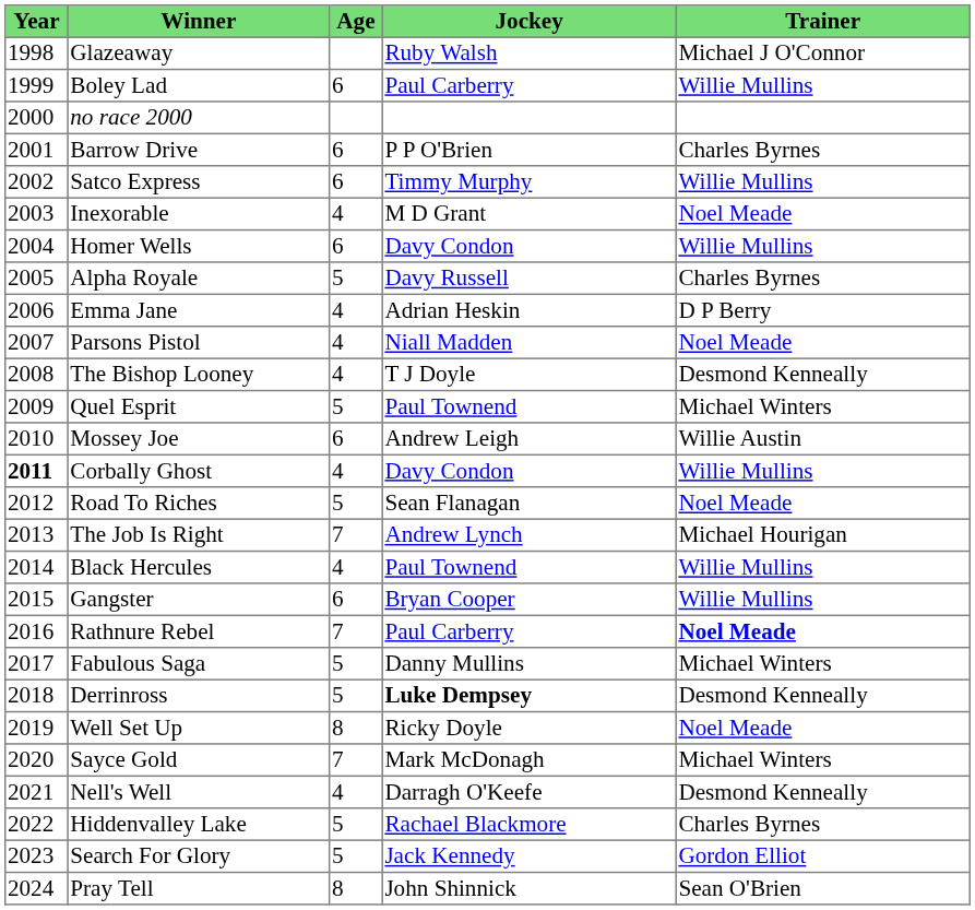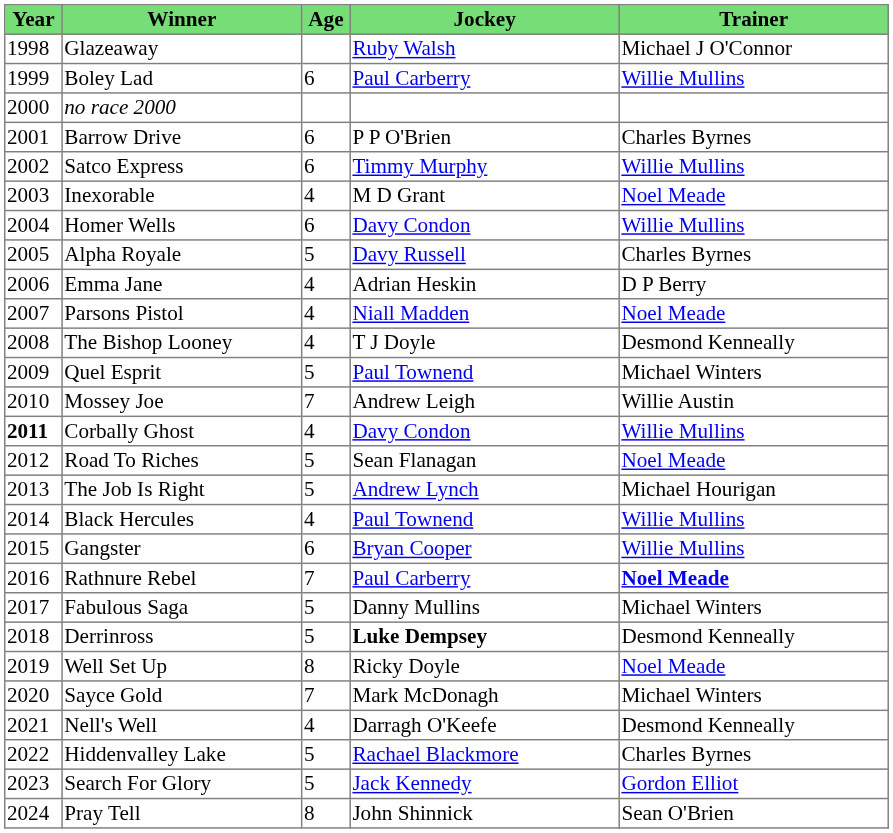 <table class = "sortable" | border="1" style="border-collapse: collapse; font-size:90%">
 <tr bgcolor="#77dd77" align="center">
 <td style="width:36px"><strong>Year</strong></td>
 <td style="width:160px"><strong>Winner</strong></td>
 <td style="width:30px"><strong>Age</strong></td>
 <td style="width:180px"><strong>Jockey</strong></td>
 <td style="width:180px"><strong>Trainer</strong></td>
 </tr>
 <tr>
 <td>1998</td>
 <td>Glazeaway</td>
 <td></td>
 <td><a href='#'>Ruby Walsh</a></td>
 <td>Michael J O'Connor</td>
 </tr>
 <tr>
 <td>1999</td>
 <td>Boley Lad</td>
 <td>6</td>
 <td><a href='#'>Paul Carberry</a></td>
 <td><a href='#'>Willie Mullins</a></td>
 </tr>
 <tr>
 <td>2000</td>
 <td><em>no race 2000</em></td>
 <td></td>
 <td></td>
 <td></td>
 </tr>
 <tr>
 <td>2001</td>
 <td>Barrow Drive</td>
 <td>6</td>
 <td>P P O'Brien</td>
 <td>Charles Byrnes</td>
 </tr>
 <tr>
 <td>2002</td>
 <td>Satco Express</td>
 <td>6</td>
 <td><a href='#'>Timmy Murphy</a></td>
 <td><a href='#'>Willie Mullins</a></td>
 </tr>
 <tr>
 <td>2003</td>
 <td>Inexorable</td>
 <td>4</td>
 <td>M D Grant</td>
 <td><a href='#'>Noel Meade</a></td>
 </tr>
 <tr>
 <td>2004</td>
 <td>Homer Wells</td>
 <td>6</td>
 <td><a href='#'>Davy Condon</a></td>
 <td><a href='#'>Willie Mullins</a></td>
 </tr>
 <tr>
 <td>2005</td>
 <td>Alpha Royale</td>
 <td>5</td>
 <td><a href='#'>Davy Russell</a></td>
 <td>Charles Byrnes</td>
 </tr>
 <tr>
 <td>2006</td>
 <td>Emma Jane</td>
 <td>4</td>
 <td>Adrian Heskin</td>
 <td>D P Berry</td>
 </tr>
 <tr>
 <td>2007</td>
 <td>Parsons Pistol</td>
 <td>4</td>
 <td><a href='#'>Niall Madden</a></td>
 <td><a href='#'>Noel Meade</a></td>
 </tr>
 <tr>
 <td>2008</td>
 <td>The Bishop Looney</td>
 <td>4</td>
 <td>T J Doyle</td>
 <td>Desmond Kenneally</td>
 </tr>
 <tr>
 <td>2009</td>
 <td>Quel Esprit</td>
 <td>5</td>
 <td><a href='#'>Paul Townend</a></td>
 <td>Michael Winters</td>
 </tr>
 <tr>
 <td>2010</td>
 <td>Mossey Joe</td>
-<td>6</td>
+<td>7</td>
 <td>Andrew Leigh</td>
 <td>Willie Austin</td>
 </tr>
 <tr>
 <td><strong>2011</strong></td>
 <td>Corbally Ghost</td>
 <td>4</td>
 <td><a href='#'>Davy Condon</a></td>
 <td><a href='#'>Willie Mullins</a></td>
 </tr>
 <tr>
 <td>2012</td>
 <td>Road To Riches</td>
 <td>5</td>
 <td>Sean Flanagan</td>
 <td><a href='#'>Noel Meade</a></td>
 </tr>
 <tr>
 <td>2013</td>
 <td>The Job Is Right</td>
-<td>7</td>
+<td>5</td>
 <td><a href='#'>Andrew Lynch</a></td>
 <td>Michael Hourigan</td>
 </tr>
 <tr>
 <td>2014</td>
 <td>Black Hercules</td>
 <td>4</td>
 <td><a href='#'>Paul Townend</a></td>
 <td><a href='#'>Willie Mullins</a></td>
 </tr>
 <tr>
 <td>2015</td>
 <td>Gangster</td>
 <td>6</td>
 <td><a href='#'>Bryan Cooper</a></td>
 <td><a href='#'>Willie Mullins</a></td>
 </tr>
 <tr>
 <td>2016</td>
 <td>Rathnure Rebel</td>
 <td>7</td>
 <td><a href='#'>Paul Carberry</a></td>
 <td><strong><a href='#'>Noel Meade</a></strong></td>
 </tr>
 <tr>
 <td>2017</td>
 <td>Fabulous Saga</td>
 <td>5</td>
 <td>Danny Mullins</td>
 <td>Michael Winters</td>
 </tr>
 <tr>
 <td>2018</td>
 <td>Derrinross</td>
 <td>5</td>
 <td><strong>Luke Dempsey</strong></td>
 <td>Desmond Kenneally</td>
 </tr>
 <tr>
 <td>2019</td>
 <td>Well Set Up</td>
 <td>8</td>
 <td>Ricky Doyle</td>
 <td><a href='#'>Noel Meade</a></td>
 </tr>
 <tr>
 <td>2020</td>
 <td>Sayce Gold</td>
 <td>7</td>
 <td>Mark McDonagh</td>
 <td>Michael Winters</td>
 </tr>
 <tr>
 <td>2021</td>
 <td>Nell's Well</td>
 <td>4</td>
 <td>Darragh O'Keefe</td>
 <td>Desmond Kenneally</td>
 </tr>
 <tr>
 <td>2022</td>
 <td>Hiddenvalley Lake</td>
 <td>5</td>
 <td><a href='#'>Rachael Blackmore</a></td>
 <td>Charles Byrnes</td>
 </tr>
 <tr>
 <td>2023</td>
 <td>Search For Glory</td>
 <td>5</td>
 <td><a href='#'>Jack Kennedy</a></td>
 <td><a href='#'>Gordon Elliot</a></td>
 </tr>
 <tr>
 <td>2024</td>
 <td>Pray Tell</td>
 <td>8</td>
 <td>John Shinnick</td>
 <td>Sean O'Brien</td>
 </tr>
 </table>
